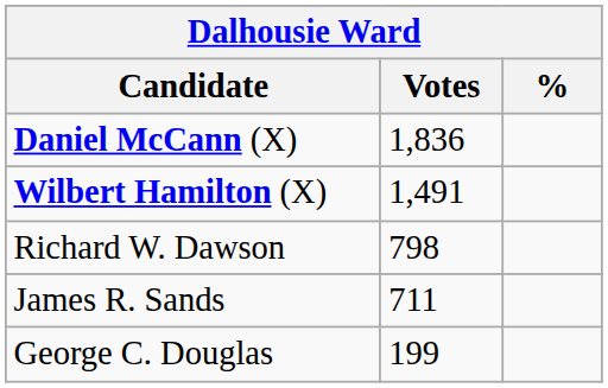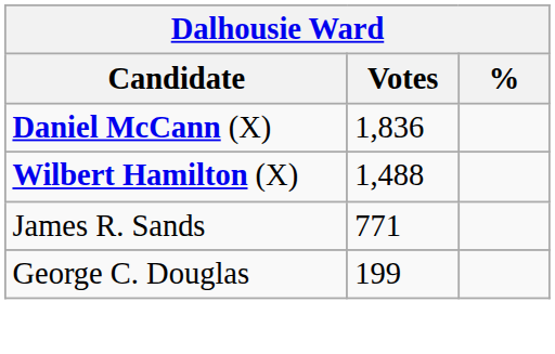 <table class="wikitable">
 <tr>
 <th colspan="3"><a href='#'>Dalhousie Ward</a></th>
 </tr>
 <tr>
 <th style="width: 170px">Candidate</th>
 <th style="width: 50px">Votes</th>
 <th style="width: 40px">%</th>
 </tr>
 <tr>
 <td><strong><a href='#'>Daniel McCann</a></strong> (X)</td>
 <td>1,836</td>
 <td></td>
 </tr>
 <tr>
 <td><strong><a href='#'>Wilbert Hamilton</a></strong> (X)</td>
-<td>1,491</td>
-<td></td>
-</tr>
-<tr>
-<td>Richard W. Dawson</td>
-<td>798</td>
+<td>1,488</td>
 <td></td>
 </tr>
 <tr>
 <td>James R. Sands</td>
-<td>711</td>
+<td>771</td>
 <td></td>
 </tr>
 <tr>
 <td>George C. Douglas</td>
 <td>199</td>
 <td></td>
 </tr>
 </table>
